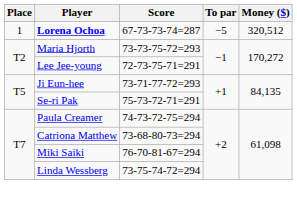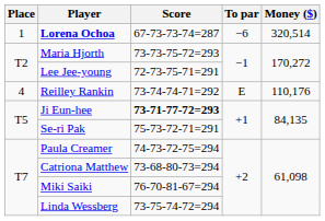 <table class="wikitable">
 <tr>
 <th>Place</th>
 <th>Player</th>
 <th>Score</th>
 <th>To par</th>
 <th>Money (<a href='#'>$</a>)</th>
 </tr>
 <tr>
 <td align=center>1</td>
 <td> <strong><a href='#'>Lorena Ochoa</a></strong></td>
 <td>67-73-73-74=287</td>
-<td align=center>−5</td>
-<td align=center>320,512</td>
+<td align=center>−6</td>
+<td align=center>320,514</td>
 </tr>
 <tr>
 <td rowspan="2" align=center>T2</td>
 <td> <a href='#'>Maria Hjorth</a></td>
 <td>73-73-75-72=293</td>
 <td rowspan="2" align=center>−1</td>
 <td rowspan=2 align=center>170,272</td>
 </tr>
 <tr>
 <td> <a href='#'>Lee Jee-young</a></td>
 <td>72-73-75-71=291</td>
 </tr>
 <tr>
+<td align=center>4</td>
+<td> <a href='#'>Reilley Rankin</a></td>
+<td>73-74-74-71=292</td>
+<td align=center>E</td>
+<td align=center>110,176</td>
+</tr>
+<tr>
 <td rowspan="2" align=center>T5</td>
 <td> <a href='#'>Ji Eun-hee</a></td>
-<td>73-71-77-72=293</td>
+<td><strong>73-71-77-72=293</strong></td>
 <td rowspan="2" align=center>+1</td>
 <td rowspan=2 align=center>84,135</td>
 </tr>
 <tr>
 <td> <a href='#'>Se-ri Pak</a></td>
 <td>75-73-72-71=291</td>
 </tr>
 <tr>
 <td rowspan="4" align=center>T7</td>
 <td> <a href='#'>Paula Creamer</a></td>
 <td>74-73-72-75=294</td>
 <td rowspan="4" align=center>+2</td>
 <td rowspan=4 align=center>61,098</td>
 </tr>
 <tr>
 <td> <a href='#'>Catriona Matthew</a></td>
 <td>73-68-80-73=294</td>
 </tr>
 <tr>
 <td> <a href='#'>Miki Saiki</a></td>
 <td>76-70-81-67=294</td>
 </tr>
 <tr>
 <td> <a href='#'>Linda Wessberg</a></td>
 <td>73-75-74-72=294</td>
 </tr>
 </table>
